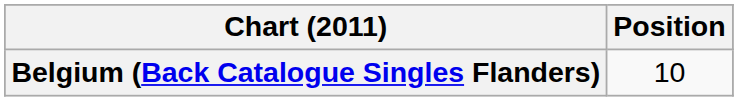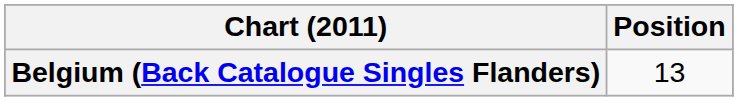 <table class="wikitable plainrowheaders" style="text-align:center">
 <tr>
 <th>Chart (2011)</th>
 <th>Position</th>
 </tr>
 <tr>
 <th scope="row">Belgium (<a href='#'>Back Catalogue Singles</a> Flanders)</th>
-<td>10</td>
+<td>13</td>
 </tr>
 </table>
